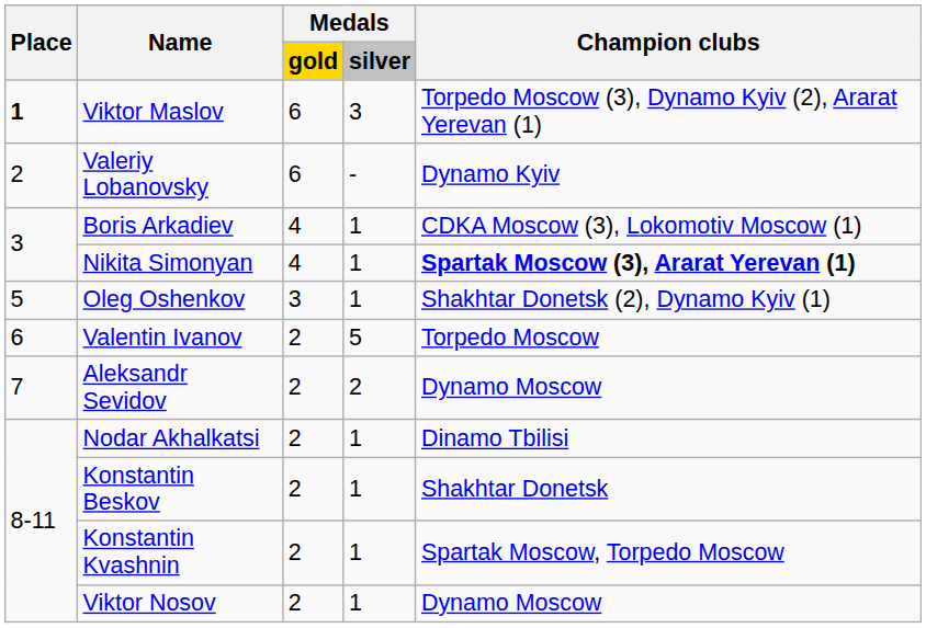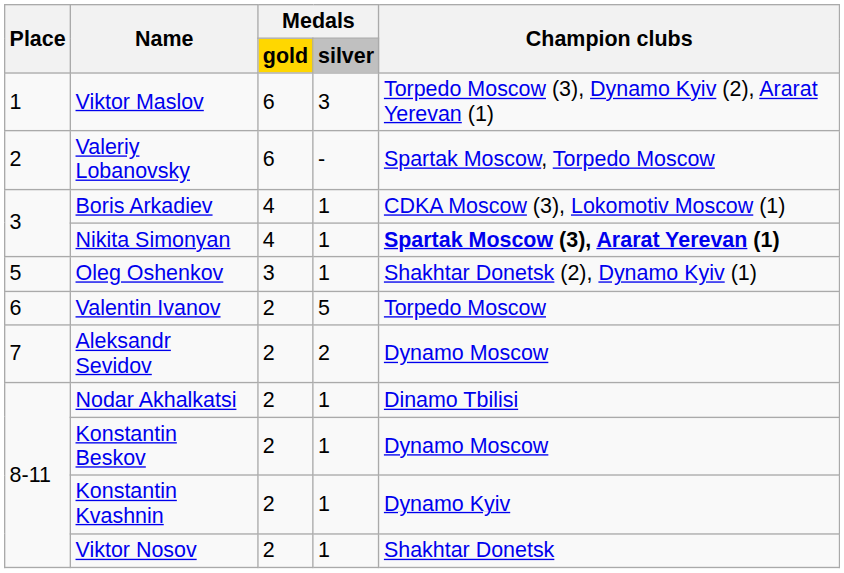 <table style="margin:auto;"  class="wikitable">
 <tr>
 <th rowspan=2>Place</th>
 <th rowspan=2>Name</th>
 <th colspan=2>Medals</th>
 <th rowspan=2>Champion clubs</th>
 </tr>
 <tr>
 <td style="background:gold;"><strong>gold</strong></td>
 <td style="background:silver;"><strong>silver</strong></td>
 </tr>
 <tr>
-<td><strong>1</strong></td>
+<td>1</td>
 <td><a href='#'>Viktor Maslov</a></td>
 <td>6</td>
 <td>3</td>
 <td><a href='#'>Torpedo Moscow</a> (3), <a href='#'>Dynamo Kyiv</a> (2), <a href='#'>Ararat Yerevan</a> (1)</td>
 </tr>
 <tr>
 <td>2</td>
 <td><a href='#'>Valeriy Lobanovsky</a></td>
 <td>6</td>
 <td>-</td>
-<td><a href='#'>Dynamo Kyiv</a></td>
+<td><a href='#'>Spartak Moscow</a>, <a href='#'>Torpedo Moscow</a></td>
 </tr>
 <tr>
 <td rowspan=2>3</td>
 <td><a href='#'>Boris Arkadiev</a></td>
 <td>4</td>
 <td>1</td>
 <td><a href='#'>CDKA Moscow</a> (3), <a href='#'>Lokomotiv Moscow</a> (1)</td>
 </tr>
 <tr>
 <td><a href='#'>Nikita Simonyan</a></td>
 <td>4</td>
 <td>1</td>
 <td><strong><a href='#'>Spartak Moscow</a> (3), <a href='#'>Ararat Yerevan</a> (1)</strong></td>
 </tr>
 <tr>
 <td>5</td>
 <td><a href='#'>Oleg Oshenkov</a></td>
 <td>3</td>
 <td>1</td>
 <td><a href='#'>Shakhtar Donetsk</a> (2), <a href='#'>Dynamo Kyiv</a> (1)</td>
 </tr>
 <tr>
 <td>6</td>
 <td><a href='#'>Valentin Ivanov</a></td>
 <td>2</td>
 <td>5</td>
 <td><a href='#'>Torpedo Moscow</a></td>
 </tr>
 <tr>
 <td>7</td>
 <td><a href='#'>Aleksandr Sevidov</a></td>
 <td>2</td>
 <td>2</td>
 <td><a href='#'>Dynamo Moscow</a></td>
 </tr>
 <tr>
 <td rowspan="4">8-11</td>
 <td><a href='#'>Nodar Akhalkatsi</a></td>
 <td>2</td>
 <td>1</td>
 <td><a href='#'>Dinamo Tbilisi</a></td>
 </tr>
 <tr>
 <td><a href='#'>Konstantin Beskov</a></td>
 <td>2</td>
 <td>1</td>
-<td><a href='#'>Shakhtar Donetsk</a></td>
+<td><a href='#'>Dynamo Moscow</a></td>
 </tr>
 <tr>
 <td><a href='#'>Konstantin Kvashnin</a></td>
 <td>2</td>
 <td>1</td>
-<td><a href='#'>Spartak Moscow</a>, <a href='#'>Torpedo Moscow</a></td>
+<td><a href='#'>Dynamo Kyiv</a></td>
 </tr>
 <tr>
 <td><a href='#'>Viktor Nosov</a></td>
 <td>2</td>
 <td>1</td>
-<td><a href='#'>Dynamo Moscow</a></td>
+<td><a href='#'>Shakhtar Donetsk</a></td>
 </tr>
 </table>
